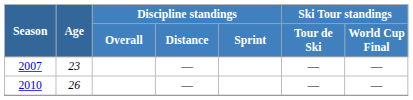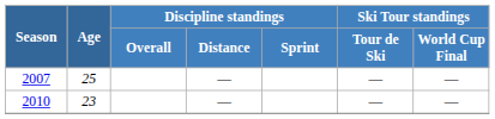 <table class="wikitable" style="font-size:95%; text-align:center; border:grey solid 1px; border-collapse:collapse; background:#ffffff;">
 <tr>
 <th style="background-color:#369; color:white; width:60px;" rowspan="2"> Season </th>
 <th style="background-color:#369; color:white; width:40px;" rowspan="2"> Age </th>
 <th style="background-color:#4180be; color:white;" colspan="3">Discipline standings</th>
 <th style="background-color:#4180be; color:white;" colspan="3">Ski Tour standings</th>
 </tr>
 <tr>
 <th style="background-color:#4180be; color:white; width:75px;">Overall</th>
 <th style="background-color:#4180be; color:white; width:75px;">Distance</th>
 <th style="background-color:#4180be; color:white; width:75px;">Sprint</th>
 <th style="background-color:#4180be; color:white; width:75px;">Tour de<br>Ski</th>
 <th style="background-color:#4180be; color:white; width:75px;">World Cup<br>Final</th>
 </tr>
 <tr>
 <td><a href='#'>2007</a></td>
-<td><em>23</em></td>
+<td><em>25</em></td>
 <td></td>
 <td>—</td>
 <td></td>
 <td>—</td>
 <td>—</td>
 </tr>
 <tr>
 <td><a href='#'>2010</a></td>
-<td><em>26</em></td>
+<td><em>23</em></td>
 <td></td>
 <td>—</td>
 <td></td>
 <td>—</td>
 <td>—</td>
 </tr>
 <tr>
 </tr>
 </table>
